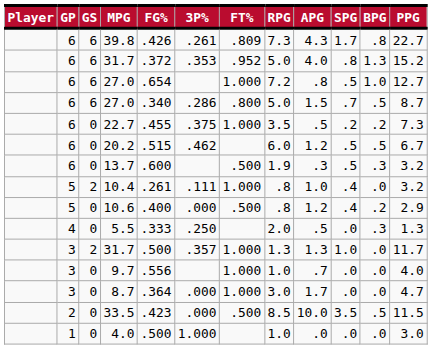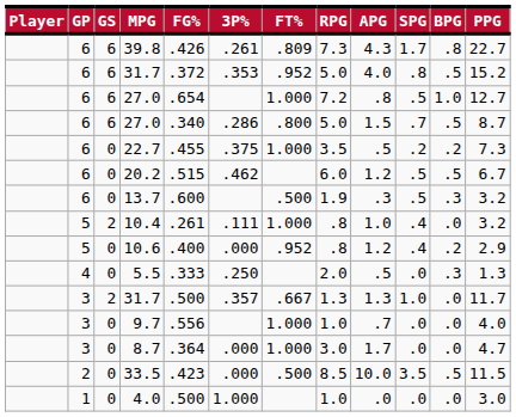 <table class="wikitable sortable" style="text-align:right;">
 <tr>
 <th style="background:#BA0C2F; color:#FFFFFF; border-top:#010101 3px solid; border-bottom:#010101 3px solid;">Player</th>
 <th style="background:#BA0C2F; color:#FFFFFF; border-top:#010101 3px solid; border-bottom:#010101 3px solid;">GP</th>
 <th style="background:#BA0C2F; color:#FFFFFF; border-top:#010101 3px solid; border-bottom:#010101 3px solid;">GS</th>
 <th style="background:#BA0C2F; color:#FFFFFF; border-top:#010101 3px solid; border-bottom:#010101 3px solid;">MPG</th>
 <th style="background:#BA0C2F; color:#FFFFFF; border-top:#010101 3px solid; border-bottom:#010101 3px solid;">FG%</th>
 <th style="background:#BA0C2F; color:#FFFFFF; border-top:#010101 3px solid; border-bottom:#010101 3px solid;">3P%</th>
 <th style="background:#BA0C2F; color:#FFFFFF; border-top:#010101 3px solid; border-bottom:#010101 3px solid;">FT%</th>
 <th style="background:#BA0C2F; color:#FFFFFF; border-top:#010101 3px solid; border-bottom:#010101 3px solid;">RPG</th>
 <th style="background:#BA0C2F; color:#FFFFFF; border-top:#010101 3px solid; border-bottom:#010101 3px solid;">APG</th>
 <th style="background:#BA0C2F; color:#FFFFFF; border-top:#010101 3px solid; border-bottom:#010101 3px solid;">SPG</th>
 <th style="background:#BA0C2F; color:#FFFFFF; border-top:#010101 3px solid; border-bottom:#010101 3px solid;">BPG</th>
 <th style="background:#BA0C2F; color:#FFFFFF; border-top:#010101 3px solid; border-bottom:#010101 3px solid;">PPG</th>
 </tr>
 <tr>
 <td style="text-align:left;"></td>
 <td>6</td>
 <td>6</td>
 <td>39.8</td>
 <td>.426</td>
 <td>.261</td>
 <td>.809</td>
 <td>7.3</td>
 <td>4.3</td>
 <td>1.7</td>
 <td>.8</td>
 <td>22.7</td>
 </tr>
 <tr>
 <td style="text-align:left;"></td>
 <td>6</td>
 <td>6</td>
 <td>31.7</td>
 <td>.372</td>
 <td>.353</td>
 <td>.952</td>
 <td>5.0</td>
 <td>4.0</td>
 <td>.8</td>
-<td>1.3</td>
+<td>.5</td>
 <td>15.2</td>
 </tr>
 <tr>
 <td style="text-align:left;"></td>
 <td>6</td>
 <td>6</td>
 <td>27.0</td>
 <td>.654</td>
 <td></td>
 <td>1.000</td>
 <td>7.2</td>
 <td>.8</td>
 <td>.5</td>
 <td>1.0</td>
 <td>12.7</td>
 </tr>
 <tr>
 <td style="text-align:left;"></td>
 <td>6</td>
 <td>6</td>
 <td>27.0</td>
 <td>.340</td>
 <td>.286</td>
 <td>.800</td>
 <td>5.0</td>
 <td>1.5</td>
 <td>.7</td>
 <td>.5</td>
 <td>8.7</td>
 </tr>
 <tr>
 <td style="text-align:left;"></td>
 <td>6</td>
 <td>0</td>
 <td>22.7</td>
 <td>.455</td>
 <td>.375</td>
 <td>1.000</td>
 <td>3.5</td>
 <td>.5</td>
 <td>.2</td>
 <td>.2</td>
 <td>7.3</td>
 </tr>
 <tr>
 <td style="text-align:left;"></td>
 <td>6</td>
 <td>0</td>
 <td>20.2</td>
 <td>.515</td>
 <td>.462</td>
 <td></td>
 <td>6.0</td>
 <td>1.2</td>
 <td>.5</td>
 <td>.5</td>
 <td>6.7</td>
 </tr>
 <tr>
 <td style="text-align:left;"></td>
 <td>6</td>
 <td>0</td>
 <td>13.7</td>
 <td>.600</td>
 <td></td>
 <td>.500</td>
 <td>1.9</td>
 <td>.3</td>
 <td>.5</td>
 <td>.3</td>
 <td>3.2</td>
 </tr>
 <tr>
 <td style="text-align:left;"></td>
 <td>5</td>
 <td>2</td>
 <td>10.4</td>
 <td>.261</td>
 <td>.111</td>
 <td>1.000</td>
 <td>.8</td>
 <td>1.0</td>
 <td>.4</td>
 <td>.0</td>
 <td>3.2</td>
 </tr>
 <tr>
 <td style="text-align:left;"></td>
 <td>5</td>
 <td>0</td>
 <td>10.6</td>
 <td>.400</td>
 <td>.000</td>
-<td>.500</td>
+<td>.952</td>
 <td>.8</td>
 <td>1.2</td>
 <td>.4</td>
 <td>.2</td>
 <td>2.9</td>
 </tr>
 <tr>
 <td style="text-align:left;"></td>
 <td>4</td>
 <td>0</td>
 <td>5.5</td>
 <td>.333</td>
 <td>.250</td>
 <td></td>
 <td>2.0</td>
 <td>.5</td>
 <td>.0</td>
 <td>.3</td>
 <td>1.3</td>
 </tr>
 <tr>
 <td style="text-align:left;"></td>
 <td>3</td>
 <td>2</td>
 <td>31.7</td>
 <td>.500</td>
 <td>.357</td>
-<td>1.000</td>
+<td>.667</td>
 <td>1.3</td>
 <td>1.3</td>
 <td>1.0</td>
 <td>.0</td>
 <td>11.7</td>
 </tr>
 <tr>
 <td style="text-align:left;"></td>
 <td>3</td>
 <td>0</td>
 <td>9.7</td>
 <td>.556</td>
 <td></td>
 <td>1.000</td>
 <td>1.0</td>
 <td>.7</td>
 <td>.0</td>
 <td>.0</td>
 <td>4.0</td>
 </tr>
 <tr>
 <td style="text-align:left;"></td>
 <td>3</td>
 <td>0</td>
 <td>8.7</td>
 <td>.364</td>
 <td>.000</td>
 <td>1.000</td>
 <td>3.0</td>
 <td>1.7</td>
 <td>.0</td>
 <td>.0</td>
 <td>4.7</td>
 </tr>
 <tr>
 <td style="text-align:left;"></td>
 <td>2</td>
 <td>0</td>
 <td>33.5</td>
 <td>.423</td>
 <td>.000</td>
 <td>.500</td>
 <td>8.5</td>
 <td>10.0</td>
 <td>3.5</td>
 <td>.5</td>
 <td>11.5</td>
 </tr>
 <tr>
 <td style="text-align:left;"></td>
 <td>1</td>
 <td>0</td>
 <td>4.0</td>
 <td>.500</td>
 <td>1.000</td>
 <td></td>
 <td>1.0</td>
 <td>.0</td>
 <td>.0</td>
 <td>.0</td>
 <td>3.0</td>
 </tr>
 </table>
